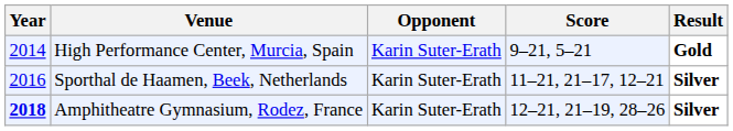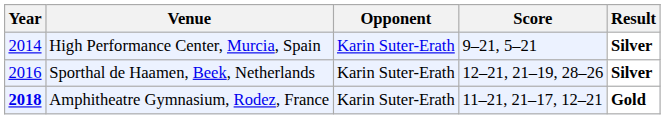 <table class="sortable wikitable" style="font-size: 90%;">
 <tr>
 <th>Year</th>
 <th>Venue</th>
 <th>Opponent</th>
 <th>Score</th>
 <th>Result</th>
 </tr>
 <tr style="background:#ECF2FF">
 <td align="center"><a href='#'>2014</a></td>
 <td align="left">High Performance Center, <a href='#'>Murcia</a>, Spain</td>
 <td align="left"> <a href='#'>Karin Suter-Erath</a></td>
 <td align="left">9–21, 5–21</td>
-<td style="text-align:left; background:white"> <strong>Gold</strong></td>
+<td style="text-align:left; background:white"> <strong>Silver</strong></td>
 </tr>
 <tr style="background:#ECF2FF">
 <td align="center"><a href='#'>2016</a></td>
 <td align="left">Sporthal de Haamen, <a href='#'>Beek</a>, Netherlands</td>
 <td align="left"> Karin Suter-Erath</td>
-<td align="left">11–21, 21–17, 12–21</td>
+<td align="left">12–21, 21–19, 28–26</td>
 <td style="text-align:left; background:white"> <strong>Silver</strong></td>
 </tr>
 <tr style="background:#ECF2FF">
 <td align="center"><strong><a href='#'>2018</a></strong></td>
 <td align="left">Amphitheatre Gymnasium, <a href='#'>Rodez</a>, France</td>
 <td align="left"> Karin Suter-Erath</td>
-<td align="left">12–21, 21–19, 28–26</td>
-<td style="text-align:left; background:white"> <strong>Silver</strong></td>
+<td align="left">11–21, 21–17, 12–21</td>
+<td style="text-align:left; background:white"> <strong>Gold</strong></td>
 </tr>
 </table>
